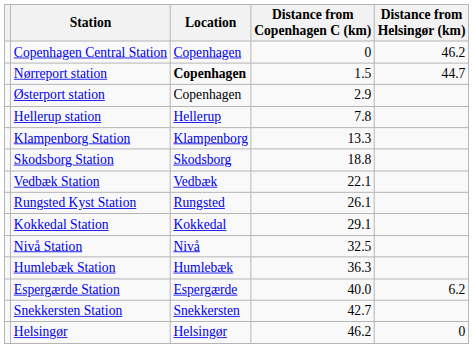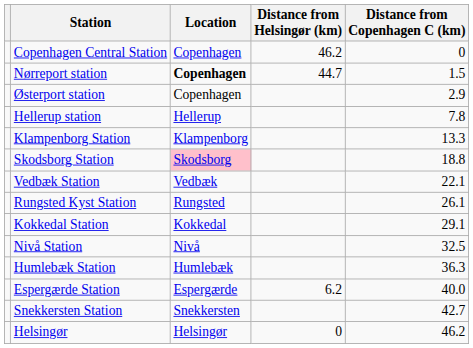 <table class=wikitable>
 <tr>
 <th></th>
 <th>Station</th>
 <th>Location</th>
+<th>Distance from<br>Helsingør (km)</th>
 <th>Distance from<br>Copenhagen C (km)</th>
-<th>Distance from<br>Helsingør (km)</th>
 </tr>
 <tr>
 <td></td>
 <td><a href='#'>Copenhagen Central Station</a></td>
 <td><a href='#'>Copenhagen</a></td>
+<td style="text-align:right;">46.2</td>
 <td style="text-align:right;">0</td>
-<td style="text-align:right;">46.2</td>
 </tr>
 <tr>
 <td></td>
 <td><a href='#'>Nørreport station</a></td>
 <td><strong>Copenhagen</strong></td>
+<td style="text-align:right;">44.7</td>
 <td style="text-align:right;">1.5</td>
-<td style="text-align:right;">44.7</td>
 </tr>
 <tr>
 <td></td>
 <td><a href='#'>Østerport station</a></td>
 <td>Copenhagen</td>
+<td style="text-align:right;"></td>
 <td style="text-align:right;">2.9</td>
-<td style="text-align:right;"></td>
 </tr>
 <tr>
 <td></td>
 <td><a href='#'>Hellerup station</a></td>
 <td><a href='#'>Hellerup</a></td>
+<td style="text-align:right;"></td>
 <td style="text-align:right;">7.8</td>
-<td style="text-align:right;"></td>
 </tr>
 <tr>
 <td></td>
 <td><a href='#'>Klampenborg Station</a></td>
 <td><a href='#'>Klampenborg</a></td>
+<td style="text-align:right;"></td>
 <td style="text-align:right;">13.3</td>
-<td style="text-align:right;"></td>
 </tr>
 <tr>
 <td></td>
 <td><a href='#'>Skodsborg Station</a></td>
-<td><a href='#'>Skodsborg</a></td>
+<td style="background: pink;"><a href='#'>Skodsborg</a></td>
+<td style="text-align:right;"></td>
 <td style="text-align:right;">18.8</td>
-<td style="text-align:right;"></td>
 </tr>
 <tr>
 <td></td>
 <td><a href='#'>Vedbæk Station</a></td>
 <td><a href='#'>Vedbæk</a></td>
+<td style="text-align:right;"></td>
 <td style="text-align:right;">22.1</td>
-<td style="text-align:right;"></td>
 </tr>
 <tr>
 <td></td>
 <td><a href='#'>Rungsted Kyst Station</a></td>
 <td><a href='#'>Rungsted</a></td>
+<td style="text-align:right;"></td>
 <td style="text-align:right;">26.1</td>
-<td style="text-align:right;"></td>
 </tr>
 <tr>
 <td></td>
 <td><a href='#'>Kokkedal Station</a></td>
 <td><a href='#'>Kokkedal</a></td>
+<td style="text-align:right;"></td>
 <td style="text-align:right;">29.1</td>
-<td style="text-align:right;"></td>
 </tr>
 <tr>
 <td></td>
 <td><a href='#'>Nivå Station</a></td>
 <td><a href='#'>Nivå</a></td>
+<td style="text-align:right;"></td>
 <td style="text-align:right;">32.5</td>
-<td style="text-align:right;"></td>
 </tr>
 <tr>
 <td></td>
 <td><a href='#'>Humlebæk Station</a></td>
 <td><a href='#'>Humlebæk</a></td>
+<td style="text-align:right;"></td>
 <td style="text-align:right;">36.3</td>
-<td style="text-align:right;"></td>
 </tr>
 <tr>
 <td></td>
 <td><a href='#'>Espergærde Station</a></td>
 <td><a href='#'>Espergærde</a></td>
+<td style="text-align:right;">6.2</td>
 <td style="text-align:right;">40.0</td>
-<td style="text-align:right;">6.2</td>
 </tr>
 <tr>
 <td></td>
 <td><a href='#'>Snekkersten Station</a></td>
 <td><a href='#'>Snekkersten</a></td>
+<td style="text-align:right;"></td>
 <td style="text-align:right;">42.7</td>
-<td style="text-align:right;"></td>
 </tr>
 <tr>
 <td></td>
 <td><a href='#'>Helsingør</a></td>
 <td><a href='#'>Helsingør</a></td>
+<td style="text-align:right;">0</td>
 <td style="text-align:right;">46.2</td>
-<td style="text-align:right;">0</td>
 </tr>
 </table>
